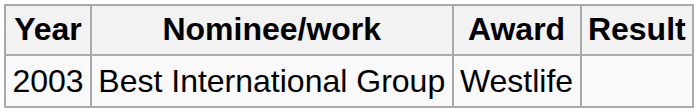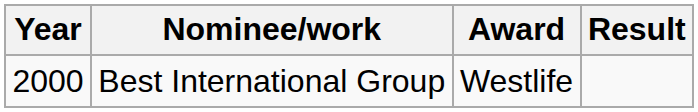 <table class="wikitable">
 <tr>
 <th>Year</th>
 <th>Nominee/work</th>
 <th>Award</th>
 <th>Result</th>
 </tr>
 <tr>
-<td>2003</td>
+<td>2000</td>
 <td>Best International Group</td>
 <td>Westlife</td>
 <td></td>
 </tr>
 <tr>
 </tr>
 </table>
